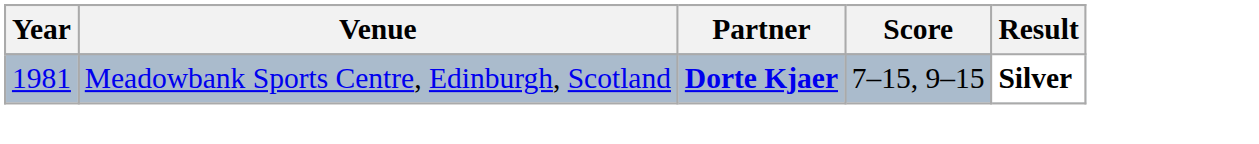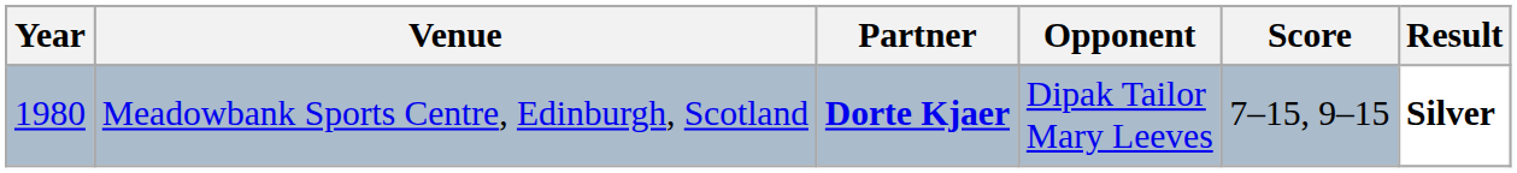 <table class="sortable wikitable" style="font-size: 90%;">
 <tr>
 <th>Year</th>
 <th>Venue</th>
 <th>Partner</th>
+<th>Opponent</th>
 <th>Score</th>
 <th>Result</th>
 </tr>
 <tr style="background:#AABBCC">
-<td align="center"><a href='#'>1981</a></td>
+<td align="center"><a href='#'>1980</a></td>
 <td align="left"><a href='#'>Meadowbank Sports Centre</a>, <a href='#'>Edinburgh</a>, <a href='#'>Scotland</a></td>
 <td align="left"><strong> <a href='#'>Dorte Kjaer</a></strong></td>
+<td align="left"> <a href='#'>Dipak Tailor</a><br> <a href='#'>Mary Leeves</a></td>
 <td align="left">7–15, 9–15</td>
 <td style="text-align:left; background:white"> <strong>Silver</strong></td>
 </tr>
 </table>
